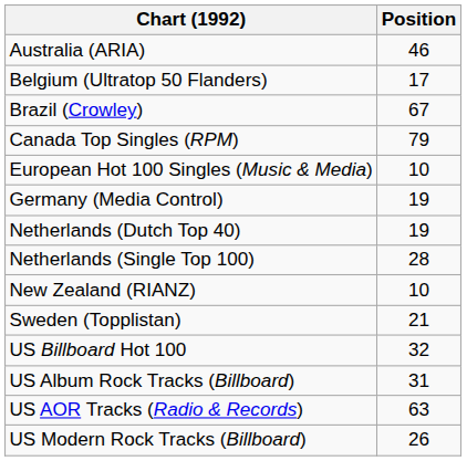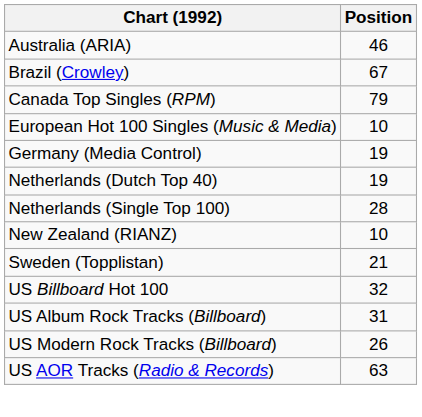 <table class="wikitable sortable">
 <tr>
 <th>Chart (1992)</th>
 <th>Position</th>
 </tr>
 <tr>
 <td>Australia (ARIA)</td>
 <td align="center">46</td>
-</tr>
-<tr>
-<td>Belgium (Ultratop 50 Flanders)</td>
-<td align="center">17</td>
 </tr>
 <tr>
 <td>Brazil (<a href='#'>Crowley</a>)</td>
 <td align="center">67</td>
 </tr>
 <tr>
 <td>Canada Top Singles (<em>RPM</em>)</td>
 <td align="center">79</td>
 </tr>
 <tr>
 <td>European Hot 100 Singles (<em>Music & Media</em>)</td>
 <td align="center">10</td>
 </tr>
 <tr>
 <td>Germany (Media Control)</td>
 <td align="center">19</td>
 </tr>
 <tr>
 <td>Netherlands (Dutch Top 40)</td>
 <td align="center">19</td>
 </tr>
 <tr>
 <td>Netherlands (Single Top 100)</td>
 <td align="center">28</td>
 </tr>
 <tr>
 <td>New Zealand (RIANZ)</td>
 <td align="center">10</td>
 </tr>
 <tr>
 <td>Sweden (Topplistan)</td>
 <td align="center">21</td>
 </tr>
 <tr>
 <td>US <em>Billboard</em> Hot 100</td>
 <td align="center">32</td>
 </tr>
 <tr>
 <td>US Album Rock Tracks (<em>Billboard</em>)</td>
 <td align="center">31</td>
 </tr>
 <tr>
+<td>US Modern Rock Tracks (<em>Billboard</em>)</td>
+<td align="center">26</td>
+</tr>
+<tr>
 <td>US <a href='#'>AOR</a> Tracks (<em><a href='#'>Radio & Records</a></em>)</td>
 <td align="center">63</td>
 </tr>
-<tr>
-<td>US Modern Rock Tracks (<em>Billboard</em>)</td>
-<td align="center">26</td>
-</tr>
 </table>
